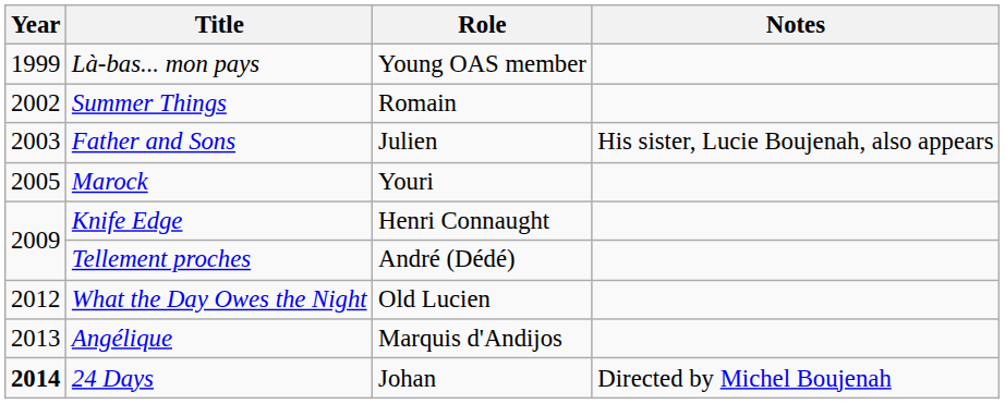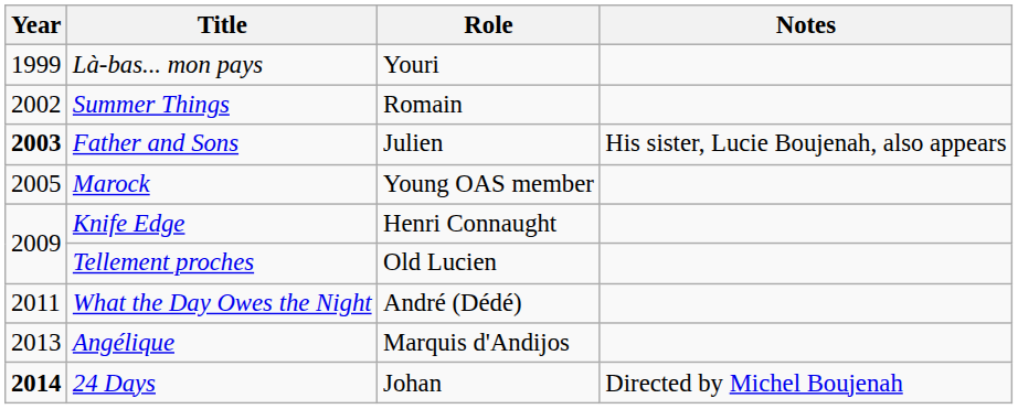 <table class="wikitable sortable">
 <tr>
 <th>Year</th>
 <th>Title</th>
 <th>Role</th>
 <th class="unsortable">Notes</th>
 </tr>
 <tr>
 <td>1999</td>
 <td><em>Là-bas... mon pays</em></td>
-<td>Young OAS member</td>
+<td>Youri</td>
 <td></td>
 </tr>
 <tr>
 <td>2002</td>
 <td><em><a href='#'>Summer Things</a></em></td>
 <td>Romain</td>
 <td></td>
 </tr>
 <tr>
-<td>2003</td>
+<td><strong>2003</strong></td>
 <td><em><a href='#'>Father and Sons</a></em></td>
 <td>Julien</td>
 <td>His sister, Lucie Boujenah, also appears</td>
 </tr>
 <tr>
 <td>2005</td>
 <td><em><a href='#'>Marock</a></em></td>
-<td>Youri</td>
+<td>Young OAS member</td>
 <td></td>
 </tr>
 <tr>
 <td rowspan=2>2009</td>
 <td><em><a href='#'>Knife Edge</a></em></td>
 <td>Henri Connaught</td>
 <td></td>
 </tr>
 <tr>
 <td><em><a href='#'>Tellement proches</a></em></td>
-<td>André (Dédé)</td>
+<td>Old Lucien</td>
 <td></td>
 </tr>
 <tr>
-<td>2012</td>
+<td>2011</td>
 <td><em><a href='#'>What the Day Owes the Night</a></em></td>
-<td>Old Lucien</td>
+<td>André (Dédé)</td>
 <td></td>
 </tr>
 <tr>
 <td>2013</td>
 <td><em><a href='#'>Angélique</a></em></td>
 <td>Marquis d'Andijos</td>
 <td></td>
 </tr>
 <tr>
 <td><strong>2014</strong></td>
 <td><em><a href='#'>24 Days</a></em></td>
 <td>Johan</td>
 <td>Directed by <a href='#'>Michel Boujenah</a></td>
 </tr>
 </table>
